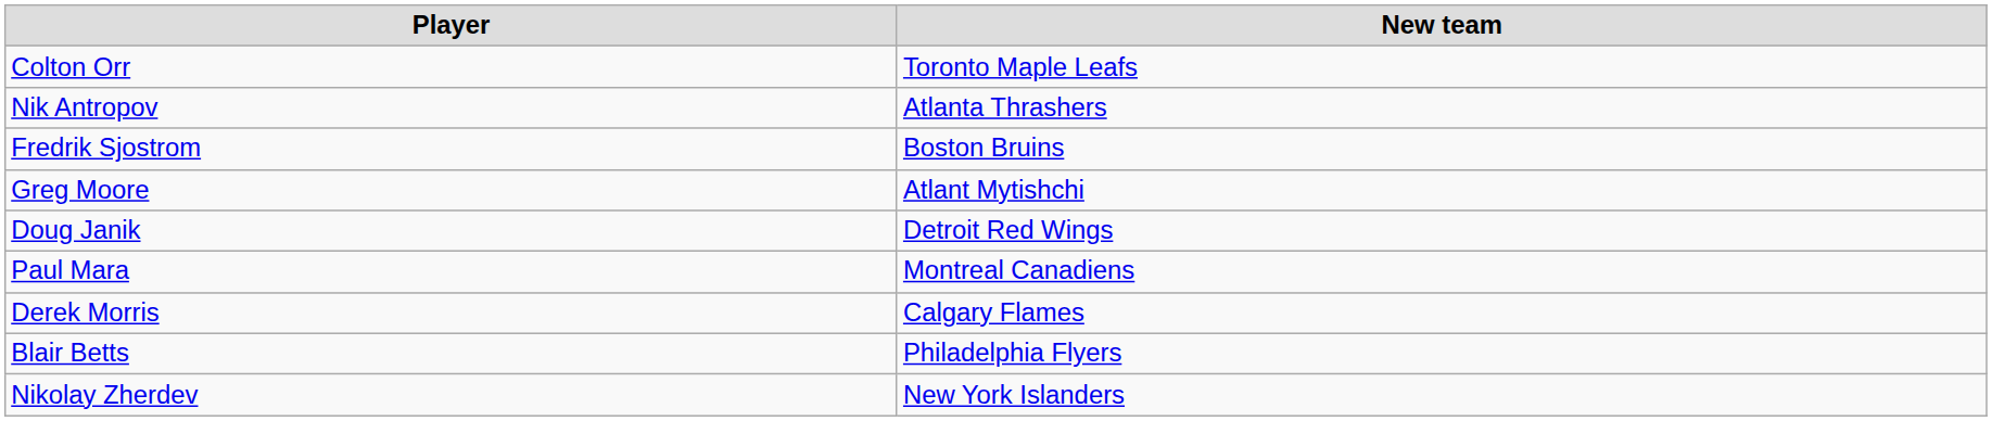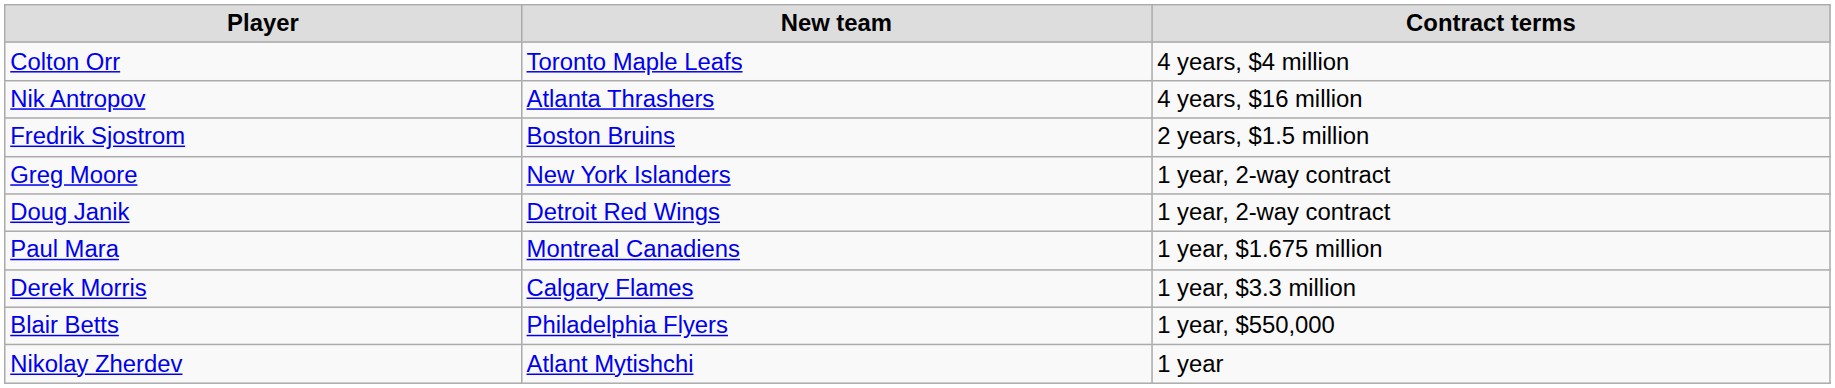 <table class="wikitable" width=97%>
 <tr align="center"  bgcolor="#dddddd">
 <td><strong>Player</strong></td>
 <td><strong>New team</strong></td>
+<td><strong>Contract terms</strong></td>
 </tr>
 <tr>
 <td><a href='#'>Colton Orr</a></td>
 <td><a href='#'>Toronto Maple Leafs</a></td>
+<td>4 years, $4 million</td>
 </tr>
 <tr>
 <td><a href='#'>Nik Antropov</a></td>
 <td><a href='#'>Atlanta Thrashers</a></td>
+<td>4 years, $16 million</td>
 </tr>
 <tr>
 <td><a href='#'>Fredrik Sjostrom</a></td>
 <td><a href='#'>Boston Bruins</a></td>
+<td>2 years, $1.5 million</td>
 </tr>
 <tr>
 <td><a href='#'>Greg Moore</a></td>
-<td><a href='#'>Atlant Mytishchi</a></td>
+<td><a href='#'>New York Islanders</a></td>
+<td>1 year, 2-way contract</td>
 </tr>
 <tr>
 <td><a href='#'>Doug Janik</a></td>
 <td><a href='#'>Detroit Red Wings</a></td>
+<td>1 year, 2-way contract</td>
 </tr>
 <tr>
 <td><a href='#'>Paul Mara</a></td>
 <td><a href='#'>Montreal Canadiens</a></td>
+<td>1 year, $1.675 million</td>
 </tr>
 <tr>
 <td><a href='#'>Derek Morris</a></td>
 <td><a href='#'>Calgary Flames</a></td>
+<td>1 year, $3.3 million</td>
 </tr>
 <tr>
 <td><a href='#'>Blair Betts</a></td>
 <td><a href='#'>Philadelphia Flyers</a></td>
+<td>1 year, $550,000</td>
 </tr>
 <tr>
 <td><a href='#'>Nikolay Zherdev</a></td>
-<td><a href='#'>New York Islanders</a></td>
+<td><a href='#'>Atlant Mytishchi</a></td>
+<td>1 year</td>
 </tr>
 </table>
